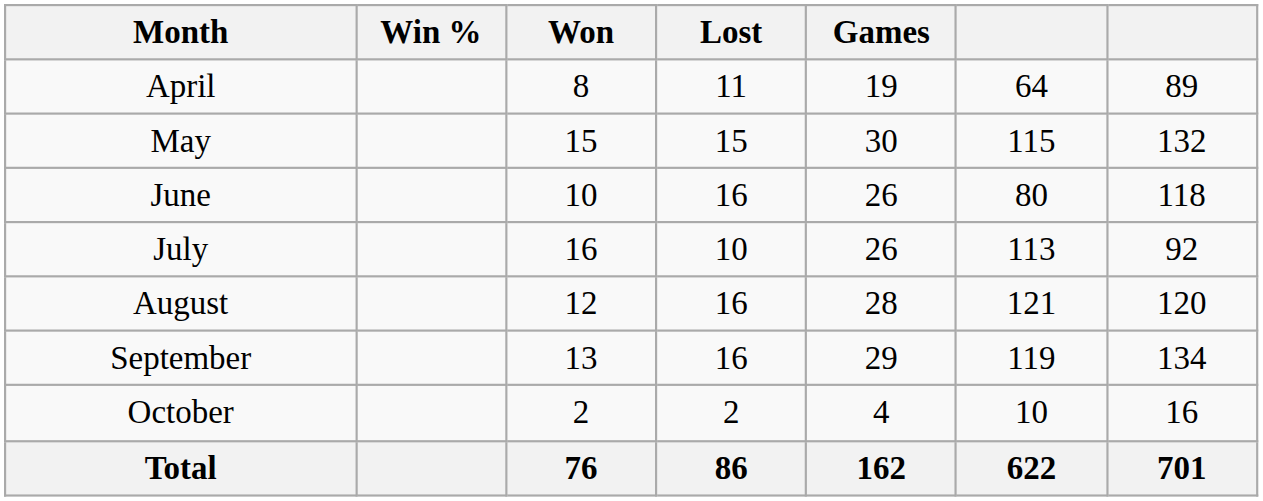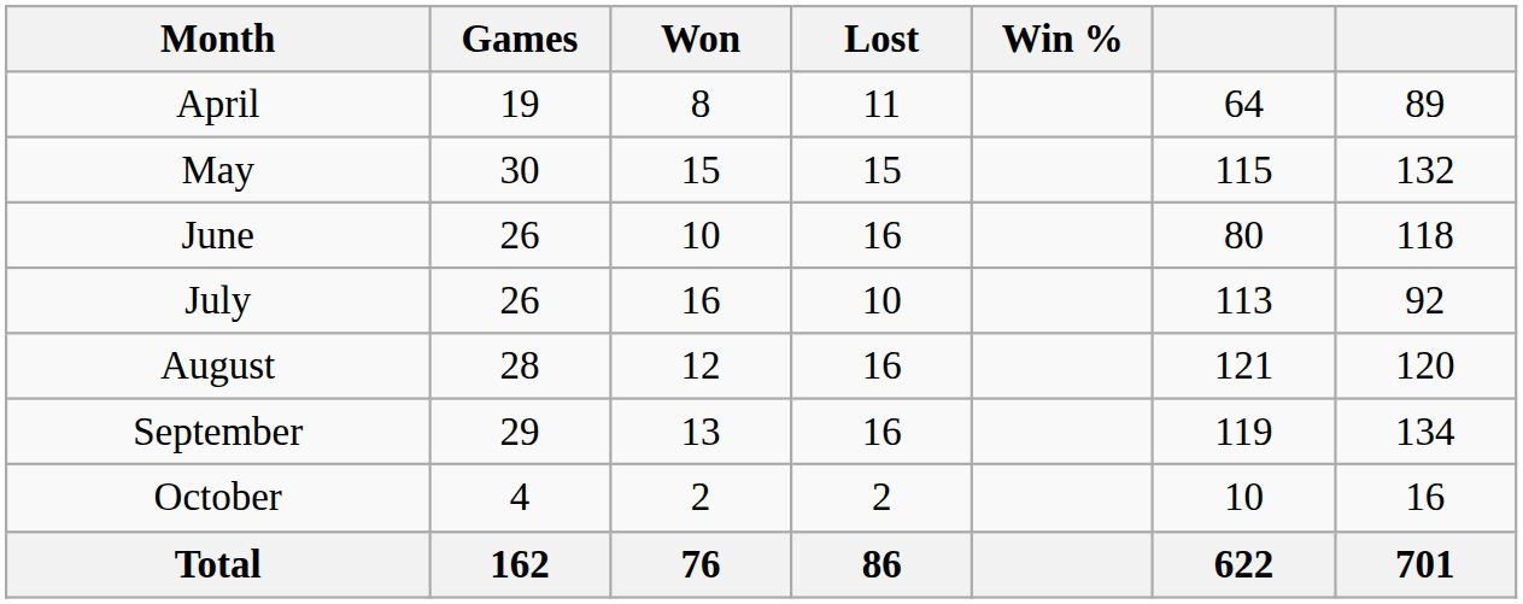 <table class="wikitable" style="font-size:95%; text-align:center; width:38em;margin: 0.5em auto;">
 <tr>
 <th width="28%">Month</th>
-<th width="12%">Win %</th>
+<th width="12%">Games</th>
 <th width="12%">Won</th>
 <th width="12%">Lost</th>
-<th width="12%">Games</th>
+<th width="12%">Win %</th>
 <th width="12%"></th>
 <th width="12%"></th>
 </tr>
 <tr>
 <td>April</td>
-<td></td>
+<td>19</td>
 <td>8</td>
 <td>11</td>
-<td>19</td>
+<td></td>
 <td>64</td>
 <td>89</td>
 </tr>
 <tr>
 <td>May</td>
-<td></td>
+<td>30</td>
 <td>15</td>
 <td>15</td>
-<td>30</td>
+<td></td>
 <td>115</td>
 <td>132</td>
 </tr>
 <tr>
 <td>June</td>
-<td></td>
+<td>26</td>
 <td>10</td>
 <td>16</td>
-<td>26</td>
+<td></td>
 <td>80</td>
 <td>118</td>
 </tr>
 <tr>
 <td>July</td>
-<td></td>
+<td>26</td>
 <td>16</td>
 <td>10</td>
-<td>26</td>
+<td></td>
 <td>113</td>
 <td>92</td>
 </tr>
 <tr>
 <td>August</td>
-<td></td>
+<td>28</td>
 <td>12</td>
 <td>16</td>
-<td>28</td>
+<td></td>
 <td>121</td>
 <td>120</td>
 </tr>
 <tr>
 <td>September</td>
-<td></td>
+<td>29</td>
 <td>13</td>
 <td>16</td>
-<td>29</td>
+<td></td>
 <td>119</td>
 <td>134</td>
 </tr>
 <tr>
 <td>October</td>
-<td></td>
+<td>4</td>
 <td>2</td>
 <td>2</td>
-<td>4</td>
+<td></td>
 <td>10</td>
 <td>16</td>
 </tr>
 <tr>
 <th>Total</th>
-<th></th>
+<th>162</th>
 <th>76</th>
 <th>86</th>
-<th>162</th>
+<th></th>
 <th>622</th>
 <th>701</th>
 </tr>
 </table>
